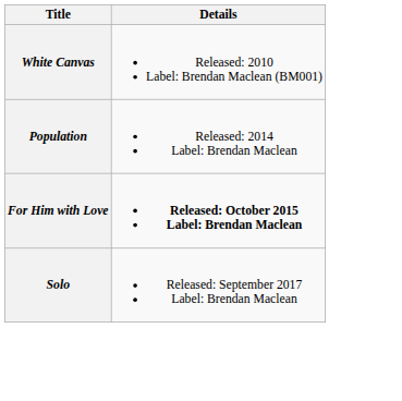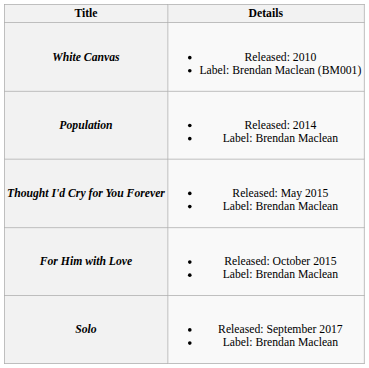 <table class="wikitable plainrowheaders" style="text-align:center;" border="1">
 <tr>
 <th>Title</th>
 <th>Details</th>
 </tr>
 <tr>
 <th scope="row"><em>White Canvas</em></th>
 <td><br><ul><li>Released: 2010</li><li>Label: Brendan Maclean (BM001)</li></ul></td>
 </tr>
 <tr>
 <th scope="row"><em>Population</em></th>
 <td><br><ul><li>Released: 2014</li><li>Label: Brendan Maclean</li></ul></td>
 </tr>
 <tr>
+<th scope="row"><em>Thought I'd Cry for You Forever</em></th>
+<td><br><ul><li>Released: May 2015</li><li>Label: Brendan Maclean</li></ul></td>
+</tr>
+<tr>
 <th scope="row"><em>For Him with Love</em></th>
-<td><strong><br><ul><li>Released: October 2015</li><li>Label: Brendan Maclean</li></ul></strong></td>
+<td><br><ul><li>Released: October 2015</li><li>Label: Brendan Maclean</li></ul></td>
 </tr>
 <tr>
 <th scope="row"><em>Solo</em></th>
 <td><br><ul><li>Released: September 2017</li><li>Label: Brendan Maclean</li></ul></td>
 </tr>
 </table>
